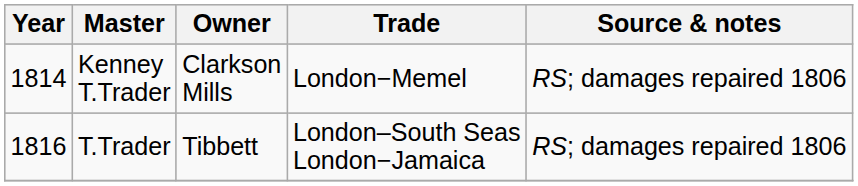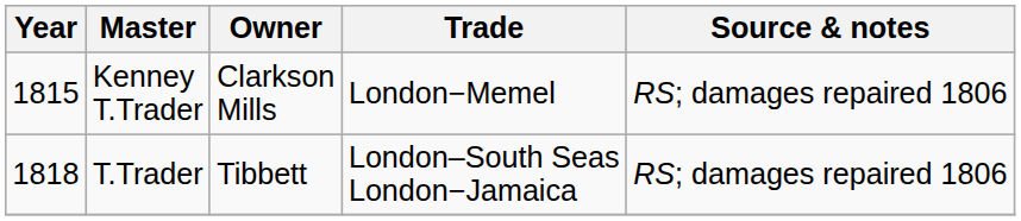 <table class=" wikitable">
 <tr>
 <th>Year</th>
 <th>Master</th>
 <th>Owner</th>
 <th>Trade</th>
 <th>Source & notes</th>
 </tr>
 <tr>
-<td>1814</td>
+<td>1815</td>
 <td>Kenney<br>T.Trader</td>
 <td>Clarkson<br>Mills</td>
 <td>London−Memel</td>
 <td><em>RS</em>; damages repaired 1806</td>
 </tr>
 <tr>
-<td>1816</td>
+<td>1818</td>
 <td>T.Trader</td>
 <td>Tibbett</td>
 <td>London–South Seas<br>London−Jamaica</td>
 <td><em>RS</em>; damages repaired 1806</td>
 </tr>
 <tr>
 </tr>
 </table>
